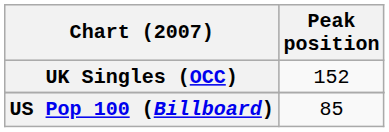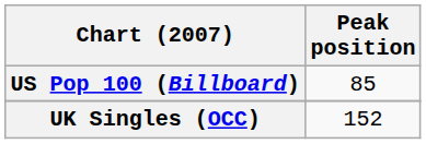 <table class="wikitable sortable plainrowheaders" style="text-align:center">
 <tr>
 <th>Chart (2007)</th>
 <th>Peak<br>position</th>
 </tr>
 <tr>
-<th scope="row">UK Singles (<a href='#'>OCC</a>)</th>
-<td>152</td>
+<th scope="row">US <a href='#'>Pop 100</a> (<em><a href='#'>Billboard</a></em>)</th>
+<td>85</td>
 </tr>
 <tr>
 </tr>
 <tr>
-<th scope="row">US <a href='#'>Pop 100</a> (<em><a href='#'>Billboard</a></em>)</th>
-<td>85</td>
+<th scope="row">UK Singles (<a href='#'>OCC</a>)</th>
+<td>152</td>
 </tr>
 </table>
